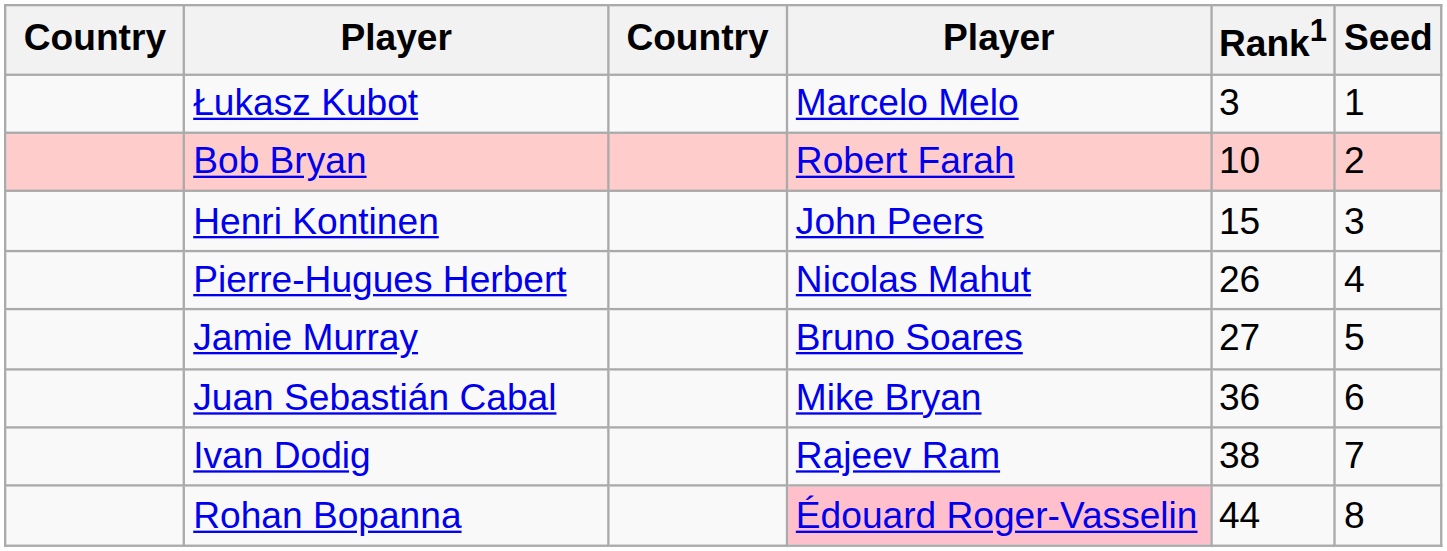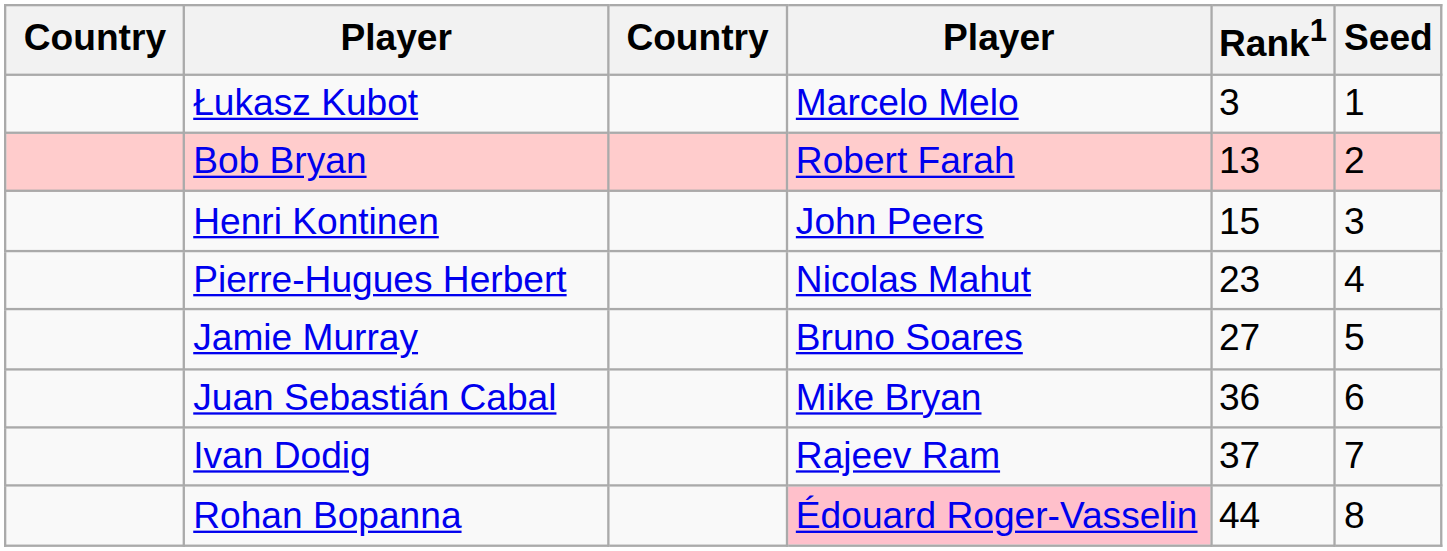 <table class="sortable wikitable">
 <tr>
 <th width="70">Country</th>
 <th width="175">Player</th>
 <th width="70">Country</th>
 <th width="175">Player</th>
 <th>Rank<sup>1</sup></th>
 <th>Seed</th>
 </tr>
 <tr>
 <td></td>
 <td><a href='#'>Łukasz Kubot</a></td>
 <td></td>
 <td><a href='#'>Marcelo Melo</a></td>
 <td>3</td>
 <td>1</td>
 </tr>
 <tr style="background:#fcc;">
 <td></td>
 <td><a href='#'>Bob Bryan</a></td>
 <td></td>
 <td><a href='#'>Robert Farah</a></td>
-<td>10</td>
+<td>13</td>
 <td>2</td>
 </tr>
 <tr>
 <td></td>
 <td><a href='#'>Henri Kontinen</a></td>
 <td></td>
 <td><a href='#'>John Peers</a></td>
 <td>15</td>
 <td>3</td>
 </tr>
 <tr>
 <td></td>
 <td><a href='#'>Pierre-Hugues Herbert</a></td>
 <td></td>
 <td><a href='#'>Nicolas Mahut</a></td>
-<td>26</td>
+<td>23</td>
 <td>4</td>
 </tr>
 <tr>
 <td></td>
 <td><a href='#'>Jamie Murray</a></td>
 <td></td>
 <td><a href='#'>Bruno Soares</a></td>
 <td>27</td>
 <td>5</td>
 </tr>
 <tr>
 <td></td>
 <td><a href='#'>Juan Sebastián Cabal</a></td>
 <td></td>
 <td><a href='#'>Mike Bryan</a></td>
 <td>36</td>
 <td>6</td>
 </tr>
 <tr>
 <td></td>
 <td><a href='#'>Ivan Dodig</a></td>
 <td></td>
 <td><a href='#'>Rajeev Ram</a></td>
-<td>38</td>
+<td>37</td>
 <td>7</td>
 </tr>
 <tr>
 <td></td>
 <td><a href='#'>Rohan Bopanna</a></td>
 <td></td>
 <td style="background: pink;"><a href='#'>Édouard Roger-Vasselin</a></td>
 <td>44</td>
 <td>8</td>
 </tr>
 </table>
